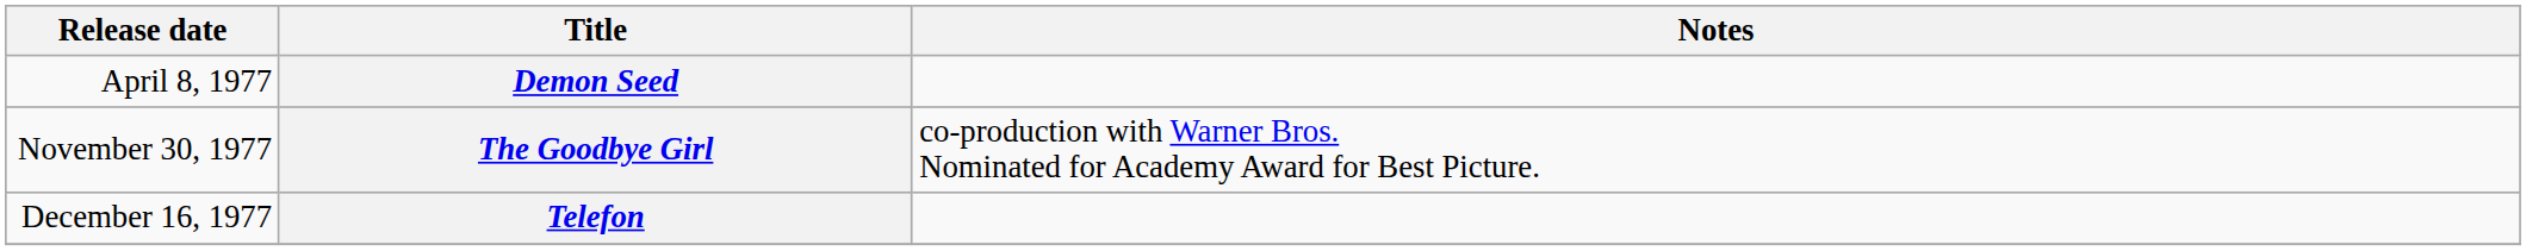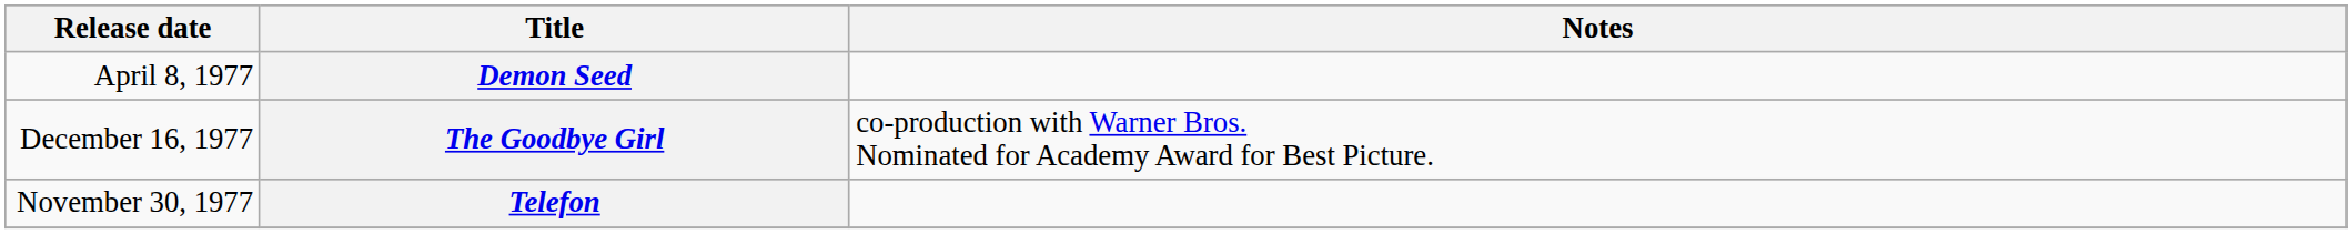 <table class="wikitable sortable" style="width:100%;">
 <tr>
 <th scope="col" style="width:130px;">Release date</th>
 <th>Title</th>
 <th>Notes</th>
 </tr>
 <tr>
 <td style="text-align:right;">April 8, 1977</td>
 <th scope="row"><em><a href='#'>Demon Seed</a></em></th>
 <td></td>
 </tr>
 <tr>
-<td style="text-align:right;">November 30, 1977</td>
+<td style="text-align:right;">December 16, 1977</td>
 <th scope="row"><em><a href='#'>The Goodbye Girl</a></em></th>
 <td>co-production with <a href='#'>Warner Bros.</a><br>Nominated for Academy Award for Best Picture.</td>
 </tr>
 <tr>
-<td style="text-align:right;">December 16, 1977</td>
+<td style="text-align:right;">November 30, 1977</td>
 <th scope="row"><em><a href='#'>Telefon</a></em></th>
 <td></td>
 </tr>
 <tr>
 </tr>
 </table>
